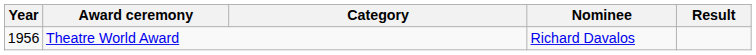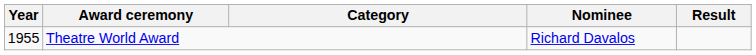 <table class="wikitable" width="95%">
 <tr>
 <th width="5%">Year</th>
 <th width="25%">Award ceremony</th>
 <th width="40%">Category</th>
 <th width="20%">Nominee</th>
 <th width="10%">Result</th>
 </tr>
 <tr>
-<td>1956</td>
+<td>1955</td>
 <td colspan="2"><a href='#'>Theatre World Award</a></td>
 <td><a href='#'>Richard Davalos</a></td>
 <td></td>
 </tr>
 </table>
